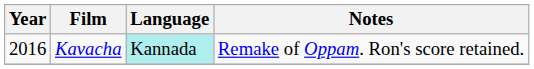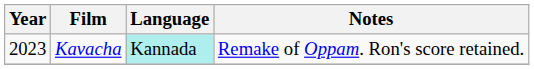 <table class="wikitable sortable">
 <tr>
 <th>Year</th>
 <th>Film</th>
 <th>Language</th>
 <th>Notes</th>
 </tr>
 <tr>
-<td>2016</td>
+<td>2023</td>
 <td><em><a href='#'>Kavacha</a></em></td>
 <td style="background: paleturquoise;">Kannada</td>
 <td><a href='#'>Remake</a> of <em><a href='#'>Oppam</a></em>. Ron's score retained.</td>
 </tr>
 <tr>
 </tr>
 </table>
